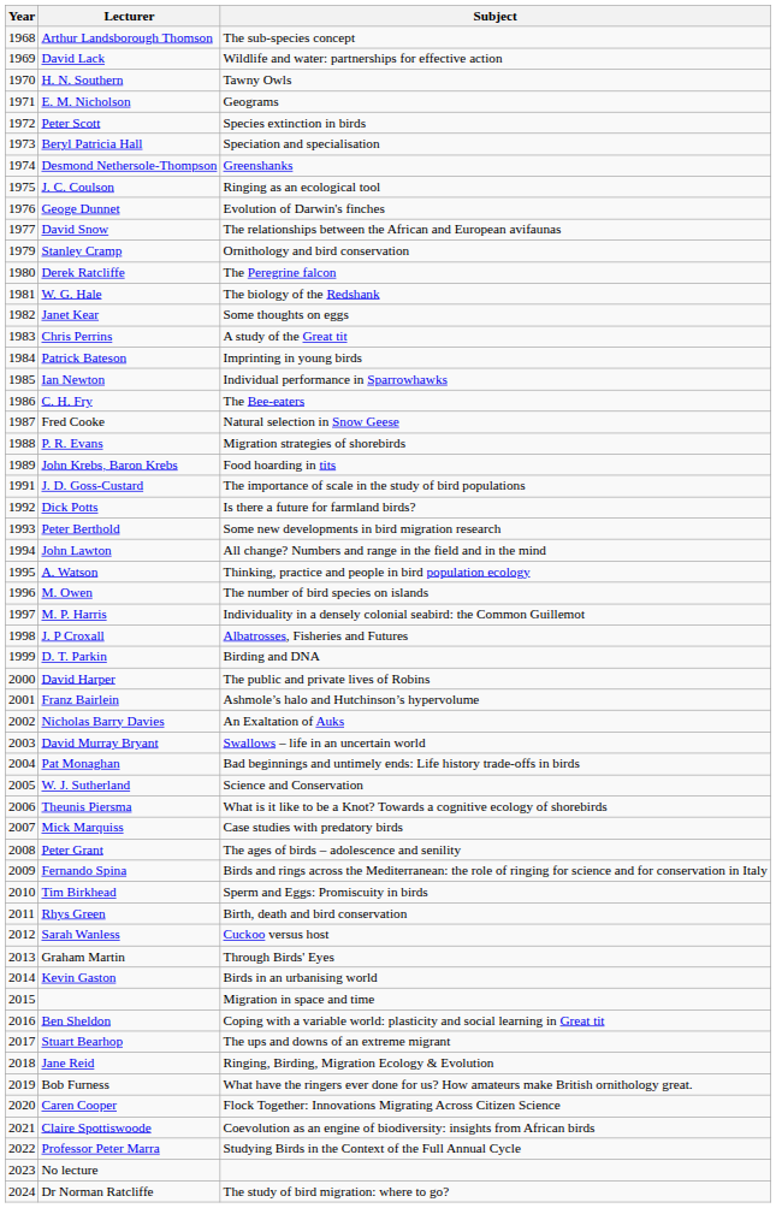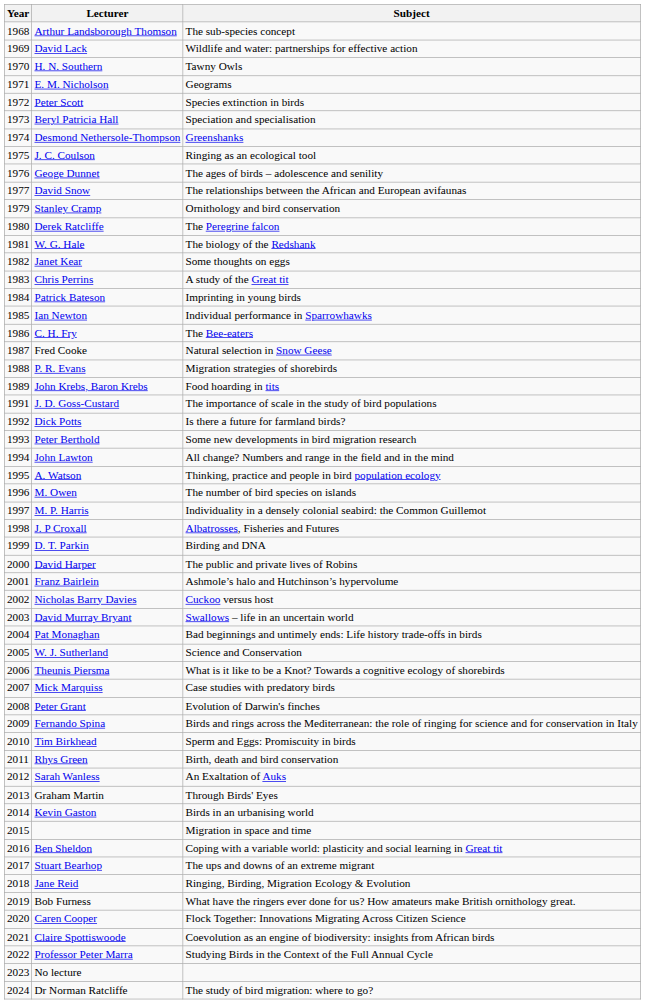 <table class="wikitable">
 <tr>
 <th>Year</th>
 <th>Lecturer</th>
 <th>Subject</th>
 </tr>
 <tr>
 <td>1968</td>
 <td><a href='#'>Arthur Landsborough Thomson</a></td>
 <td>The sub-species concept</td>
 </tr>
 <tr>
 <td>1969</td>
 <td><a href='#'>David Lack</a></td>
 <td>Wildlife and water: partnerships for effective action</td>
 </tr>
 <tr>
 <td>1970</td>
 <td><a href='#'>H. N. Southern</a></td>
 <td>Tawny Owls</td>
 </tr>
 <tr>
 <td>1971</td>
 <td><a href='#'>E. M. Nicholson</a></td>
 <td>Geograms</td>
 </tr>
 <tr>
 <td>1972</td>
 <td><a href='#'>Peter Scott</a></td>
 <td>Species extinction in birds</td>
 </tr>
 <tr>
 <td>1973</td>
 <td><a href='#'>Beryl Patricia Hall</a></td>
 <td>Speciation and specialisation</td>
 </tr>
 <tr>
 <td>1974</td>
 <td><a href='#'>Desmond Nethersole-Thompson</a></td>
 <td><a href='#'>Greenshanks</a></td>
 </tr>
 <tr>
 <td>1975</td>
 <td><a href='#'>J. C. Coulson</a></td>
 <td>Ringing as an ecological tool</td>
 </tr>
 <tr>
 <td>1976</td>
 <td><a href='#'>Geoge Dunnet</a></td>
-<td>Evolution of Darwin's finches</td>
+<td>The ages of birds – adolescence and senility</td>
 </tr>
 <tr>
 <td>1977</td>
 <td><a href='#'>David Snow</a></td>
 <td>The relationships between the African and European avifaunas</td>
 </tr>
 <tr>
 <td>1979</td>
 <td><a href='#'>Stanley Cramp</a></td>
 <td>Ornithology and bird conservation</td>
 </tr>
 <tr>
 <td>1980</td>
 <td><a href='#'>Derek Ratcliffe</a></td>
 <td>The <a href='#'>Peregrine falcon</a></td>
 </tr>
 <tr>
 <td>1981</td>
 <td><a href='#'>W. G. Hale</a></td>
 <td>The biology of the <a href='#'>Redshank</a></td>
 </tr>
 <tr>
 <td>1982</td>
 <td><a href='#'>Janet Kear</a></td>
 <td>Some thoughts on eggs</td>
 </tr>
 <tr>
 <td>1983</td>
 <td><a href='#'>Chris Perrins</a></td>
 <td>A study of the <a href='#'>Great tit</a></td>
 </tr>
 <tr>
 <td>1984</td>
 <td><a href='#'>Patrick Bateson</a></td>
 <td>Imprinting in young birds</td>
 </tr>
 <tr>
 <td>1985</td>
 <td><a href='#'>Ian Newton</a></td>
 <td>Individual performance in <a href='#'>Sparrowhawks</a></td>
 </tr>
 <tr>
 <td>1986</td>
 <td><a href='#'>C. H. Fry</a></td>
 <td>The <a href='#'>Bee-eaters</a></td>
 </tr>
 <tr>
 <td>1987</td>
 <td>Fred Cooke</td>
 <td>Natural selection in <a href='#'>Snow Geese</a></td>
 </tr>
 <tr>
 <td>1988</td>
 <td><a href='#'>P. R. Evans</a></td>
 <td>Migration strategies of shorebirds</td>
 </tr>
 <tr>
 <td>1989</td>
 <td><a href='#'>John Krebs, Baron Krebs</a></td>
 <td>Food hoarding in <a href='#'>tits</a></td>
 </tr>
 <tr>
 <td>1991</td>
 <td><a href='#'>J. D. Goss-Custard</a></td>
 <td>The importance of scale in the study of bird populations</td>
 </tr>
 <tr>
 <td>1992</td>
 <td><a href='#'>Dick Potts</a></td>
 <td>Is there a future for farmland birds?</td>
 </tr>
 <tr>
 <td>1993</td>
 <td><a href='#'>Peter Berthold</a></td>
 <td>Some new developments in bird migration research</td>
 </tr>
 <tr>
 <td>1994</td>
 <td><a href='#'>John Lawton</a></td>
 <td>All change? Numbers and range in the field and in the mind</td>
 </tr>
 <tr>
 <td>1995</td>
 <td><a href='#'>A. Watson</a></td>
 <td>Thinking, practice and people in bird <a href='#'>population ecology</a></td>
 </tr>
 <tr>
 <td>1996</td>
 <td><a href='#'>M. Owen</a></td>
 <td>The number of bird species on islands</td>
 </tr>
 <tr>
 <td>1997</td>
 <td><a href='#'>M. P. Harris</a></td>
 <td>Individuality in a densely colonial seabird: the Common Guillemot</td>
 </tr>
 <tr>
 <td>1998</td>
 <td><a href='#'>J. P Croxall</a></td>
 <td><a href='#'>Albatrosses</a>, Fisheries and Futures</td>
 </tr>
 <tr>
 <td>1999</td>
 <td><a href='#'>D. T. Parkin</a></td>
 <td>Birding and DNA</td>
 </tr>
 <tr>
 <td>2000</td>
 <td><a href='#'>David Harper</a></td>
 <td>The public and private lives of Robins</td>
 </tr>
 <tr>
 <td>2001</td>
 <td><a href='#'>Franz Bairlein</a></td>
 <td>Ashmole’s halo and Hutchinson’s hypervolume</td>
 </tr>
 <tr>
 <td>2002</td>
 <td><a href='#'>Nicholas Barry Davies</a></td>
-<td>An Exaltation of <a href='#'>Auks</a></td>
+<td><a href='#'>Cuckoo</a> versus host</td>
 </tr>
 <tr>
 <td>2003</td>
 <td><a href='#'>David Murray Bryant</a></td>
 <td><a href='#'>Swallows</a> – life in an uncertain world</td>
 </tr>
 <tr>
 <td>2004</td>
 <td><a href='#'>Pat Monaghan</a></td>
 <td>Bad beginnings and untimely ends: Life history trade-offs in birds</td>
 </tr>
 <tr>
 <td>2005</td>
 <td><a href='#'>W. J. Sutherland</a></td>
 <td>Science and Conservation</td>
 </tr>
 <tr>
 <td>2006</td>
 <td><a href='#'>Theunis Piersma</a></td>
 <td>What is it like to be a Knot? Towards a cognitive ecology of shorebirds</td>
 </tr>
 <tr>
 <td>2007</td>
 <td><a href='#'>Mick Marquiss</a></td>
 <td>Case studies with predatory birds</td>
 </tr>
 <tr>
 <td>2008</td>
 <td><a href='#'>Peter Grant</a></td>
-<td>The ages of birds – adolescence and senility</td>
+<td>Evolution of Darwin's finches</td>
 </tr>
 <tr>
 <td>2009</td>
 <td><a href='#'>Fernando Spina</a></td>
 <td>Birds and rings across the Mediterranean: the role of ringing for science and for conservation in Italy</td>
 </tr>
 <tr>
 <td>2010</td>
 <td><a href='#'>Tim Birkhead</a></td>
 <td>Sperm and Eggs: Promiscuity in birds</td>
 </tr>
 <tr>
 <td>2011</td>
 <td><a href='#'>Rhys Green</a></td>
 <td>Birth, death and bird conservation</td>
 </tr>
 <tr>
 <td>2012</td>
 <td><a href='#'>Sarah Wanless</a></td>
-<td><a href='#'>Cuckoo</a> versus host</td>
+<td>An Exaltation of <a href='#'>Auks</a></td>
 </tr>
 <tr>
 <td>2013</td>
 <td>Graham Martin</td>
 <td>Through Birds' Eyes</td>
 </tr>
 <tr>
 <td>2014</td>
 <td><a href='#'>Kevin Gaston</a></td>
 <td>Birds in an urbanising world</td>
 </tr>
 <tr>
 <td>2015</td>
 <td></td>
 <td>Migration in space and time</td>
 </tr>
 <tr>
 <td>2016</td>
 <td><a href='#'>Ben Sheldon</a></td>
 <td>Coping with a variable world: plasticity and social learning in <a href='#'>Great tit</a></td>
 </tr>
 <tr>
 <td>2017</td>
 <td><a href='#'>Stuart Bearhop</a></td>
 <td>The ups and downs of an extreme migrant</td>
 </tr>
 <tr>
 <td>2018</td>
 <td><a href='#'>Jane Reid</a></td>
 <td>Ringing, Birding, Migration Ecology & Evolution</td>
 </tr>
 <tr>
 <td>2019</td>
 <td>Bob Furness</td>
 <td>What have the ringers ever done for us? How amateurs make British ornithology great.</td>
 </tr>
 <tr>
 <td>2020</td>
 <td><a href='#'>Caren Cooper</a></td>
 <td>Flock Together: Innovations Migrating Across Citizen Science</td>
 </tr>
 <tr>
 <td>2021</td>
 <td><a href='#'>Claire Spottiswoode</a></td>
 <td>Coevolution as an engine of biodiversity: insights from African birds</td>
 </tr>
 <tr>
 <td>2022</td>
 <td><a href='#'>Professor Peter Marra</a></td>
 <td>Studying Birds in the Context of the Full Annual Cycle</td>
 </tr>
 <tr>
 <td>2023</td>
 <td>No lecture</td>
 <td></td>
 </tr>
 <tr>
 <td>2024</td>
 <td>Dr Norman Ratcliffe</td>
 <td>The study of bird migration: where to go?</td>
 </tr>
 </table>
